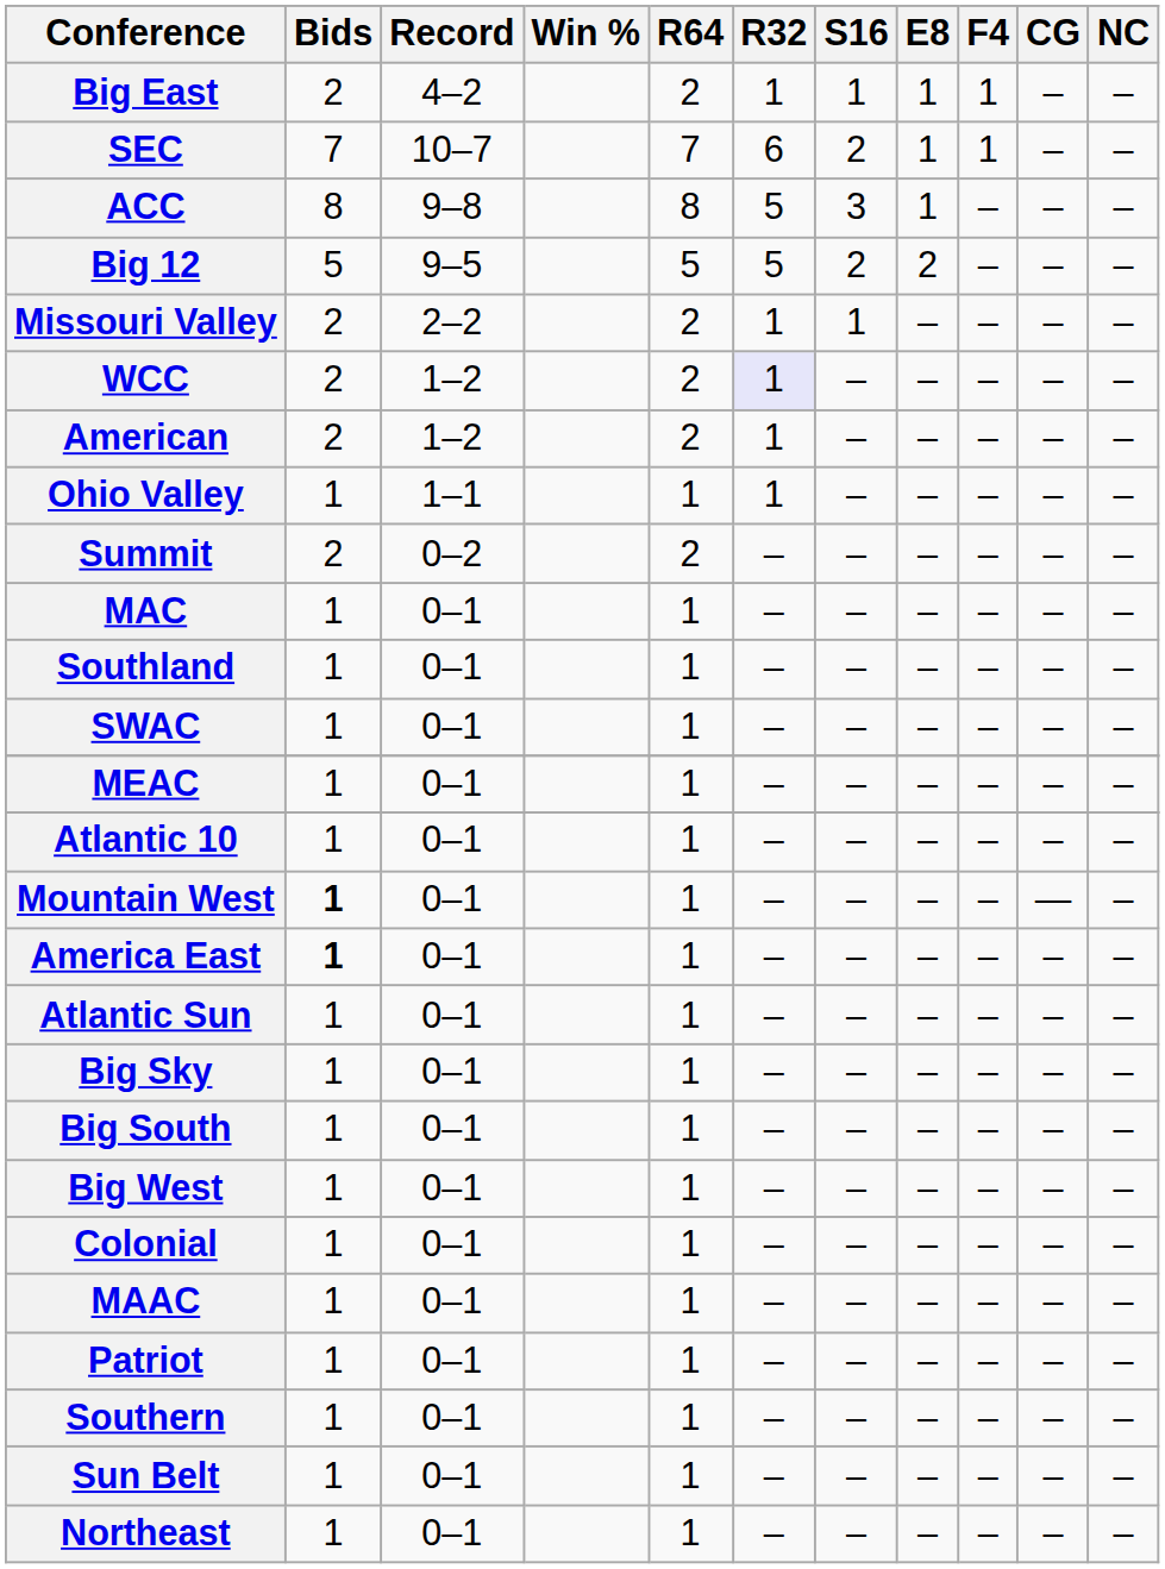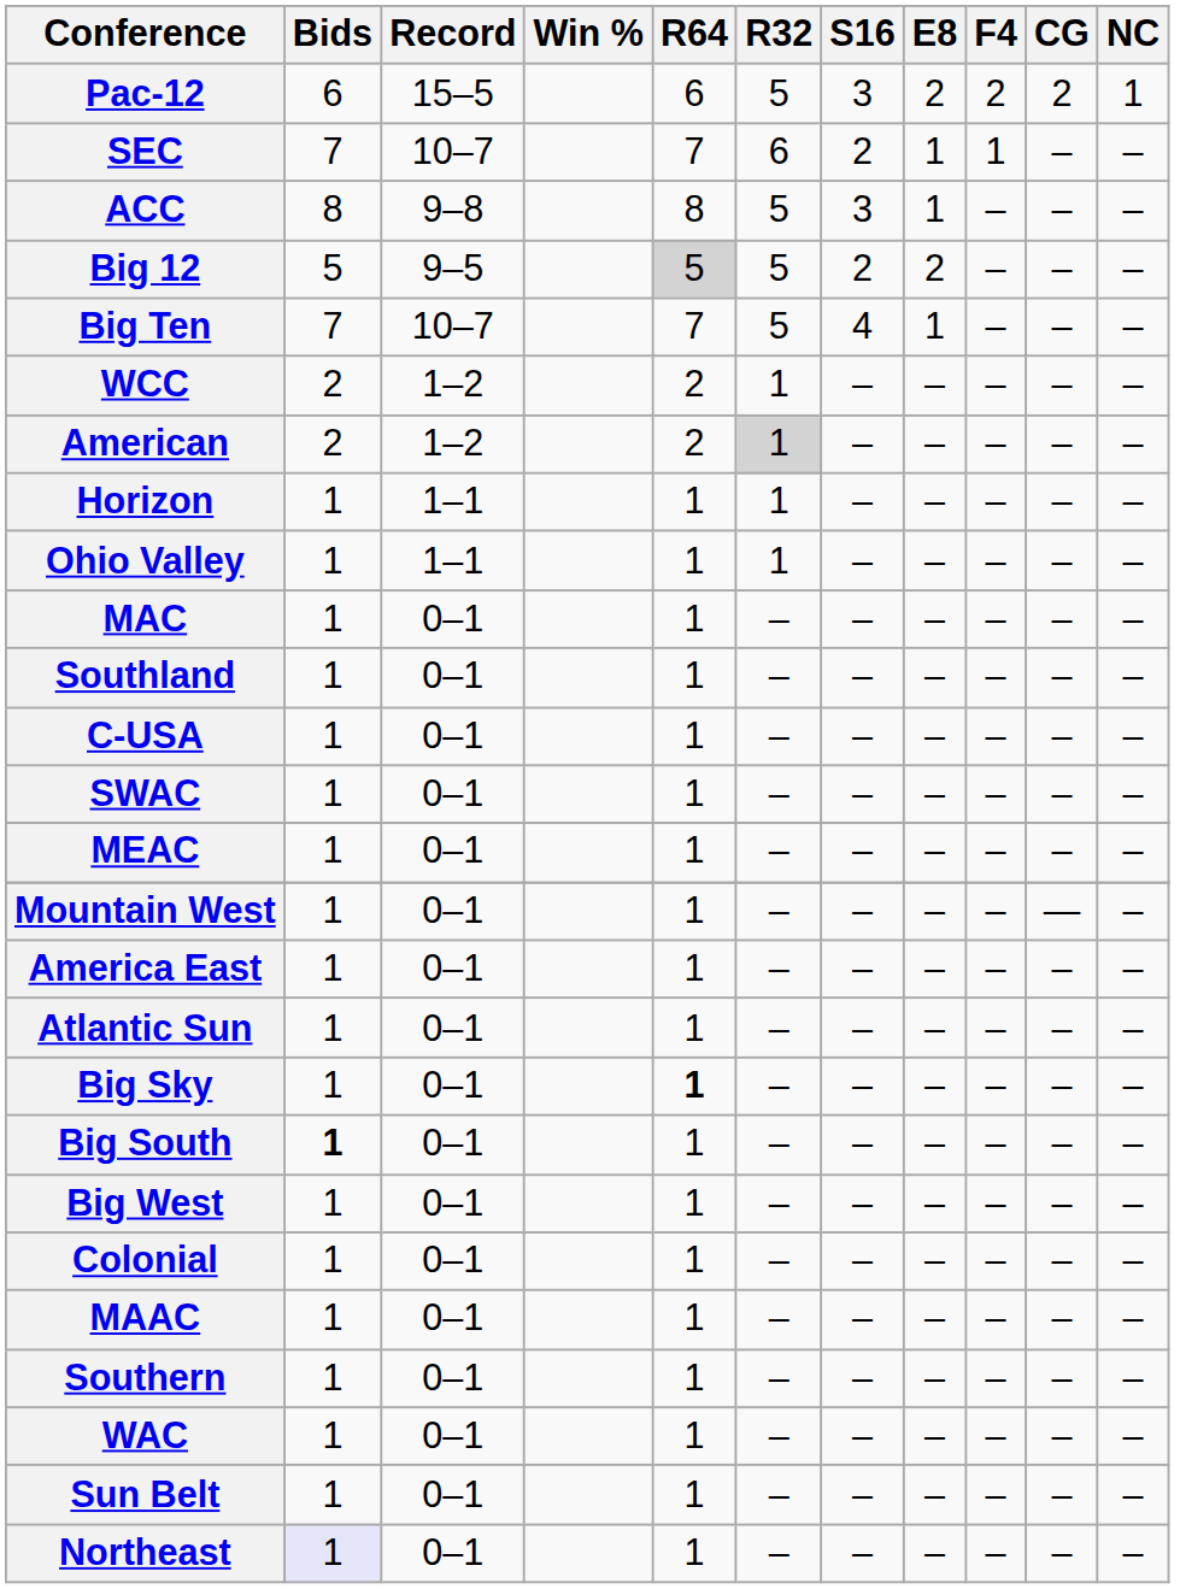 <table class="wikitable sortable plainrowheaders" style="text-align:center;">
 <tr>
 <th scope="col">Conference</th>
 <th scope="col">Bids</th>
 <th scope="col">Record</th>
 <th scope="col">Win %</th>
 <th scope="col">R64</th>
 <th scope="col">R32</th>
 <th scope="col">S16</th>
 <th scope="col">E8</th>
 <th scope="col">F4</th>
 <th scope="col">CG</th>
 <th scope="col">NC</th>
 </tr>
 <tr>
-<th scope="row"><a href='#'>Big East</a></th>
+<th scope="row"><a href='#'>Pac-12</a></th>
+<td>6</td>
+<td>15–5</td>
+<td></td>
+<td>6</td>
+<td>5</td>
+<td>3</td>
 <td>2</td>
-<td>4–2</td>
-<td></td>
+<td>2</td>
 <td>2</td>
 <td>1</td>
-<td>1</td>
-<td>1</td>
-<td>1</td>
-<td>–</td>
-<td>–</td>
 </tr>
 <tr>
 <th scope="row"><a href='#'>SEC</a></th>
 <td>7</td>
 <td>10–7</td>
 <td></td>
 <td>7</td>
 <td>6</td>
 <td>2</td>
 <td>1</td>
 <td>1</td>
 <td>–</td>
 <td>–</td>
 </tr>
 <tr>
 <th scope="row"><a href='#'>ACC</a></th>
 <td>8</td>
 <td>9–8</td>
 <td></td>
 <td>8</td>
 <td>5</td>
 <td>3</td>
 <td>1</td>
 <td>–</td>
 <td>–</td>
 <td>–</td>
 </tr>
 <tr>
 <th scope="row"><a href='#'>Big 12</a></th>
 <td>5</td>
 <td>9–5</td>
 <td></td>
-<td>5</td>
+<td style="background: lightgrey;">5</td>
 <td>5</td>
 <td>2</td>
 <td>2</td>
 <td>–</td>
 <td>–</td>
 <td>–</td>
 </tr>
 <tr>
-<th scope="row"><a href='#'>Missouri Valley</a></th>
-<td>2</td>
-<td>2–2</td>
+<th scope="row"><a href='#'>Big Ten</a></th>
+<td>7</td>
+<td>10–7</td>
 <td></td>
-<td>2</td>
+<td>7</td>
+<td>5</td>
+<td>4</td>
 <td>1</td>
-<td>1</td>
-<td>–</td>
 <td>–</td>
 <td>–</td>
 <td>–</td>
 </tr>
 <tr>
 <th scope="row"><a href='#'>WCC</a></th>
 <td>2</td>
 <td>1–2</td>
 <td></td>
 <td>2</td>
-<td style="background: lavender;">1</td>
+<td>1</td>
 <td>–</td>
 <td>–</td>
 <td>–</td>
 <td>–</td>
 <td>–</td>
 </tr>
 <tr>
 <th scope="row"><a href='#'>American</a></th>
 <td>2</td>
 <td>1–2</td>
 <td></td>
 <td>2</td>
+<td style="background: lightgrey;">1</td>
+<td>–</td>
+<td>–</td>
+<td>–</td>
+<td>–</td>
+<td>–</td>
+</tr>
+<tr>
+<th scope="row"><a href='#'>Horizon</a></th>
+<td>1</td>
+<td>1–1</td>
+<td></td>
+<td>1</td>
 <td>1</td>
 <td>–</td>
 <td>–</td>
 <td>–</td>
 <td>–</td>
 <td>–</td>
 </tr>
 <tr>
 <th scope="row"><a href='#'>Ohio Valley</a></th>
 <td>1</td>
 <td>1–1</td>
 <td></td>
 <td>1</td>
 <td>1</td>
 <td>–</td>
 <td>–</td>
 <td>–</td>
 <td>–</td>
 <td>–</td>
 </tr>
 <tr>
-<th scope="row"><a href='#'>Summit</a></th>
-<td>2</td>
-<td>0–2</td>
-<td></td>
-<td>2</td>
-<td>–</td>
-<td>–</td>
-<td>–</td>
-<td>–</td>
-<td>–</td>
-<td>–</td>
-</tr>
-<tr>
 <th scope="row"><a href='#'>MAC</a></th>
 <td>1</td>
 <td>0–1</td>
 <td></td>
 <td>1</td>
 <td>–</td>
 <td>–</td>
 <td>–</td>
 <td>–</td>
 <td>–</td>
 <td>–</td>
 </tr>
 <tr>
 <th scope="row"><a href='#'>Southland</a></th>
+<td>1</td>
+<td>0–1</td>
+<td></td>
+<td>1</td>
+<td>–</td>
+<td>–</td>
+<td>–</td>
+<td>–</td>
+<td>–</td>
+<td>–</td>
+</tr>
+<tr>
+<th scope="row"><a href='#'>C-USA</a></th>
 <td>1</td>
 <td>0–1</td>
 <td></td>
 <td>1</td>
 <td>–</td>
 <td>–</td>
 <td>–</td>
 <td>–</td>
 <td>–</td>
 <td>–</td>
 </tr>
 <tr>
 <th scope="row"><a href='#'>SWAC</a></th>
 <td>1</td>
 <td>0–1</td>
 <td></td>
 <td>1</td>
 <td>–</td>
 <td>–</td>
 <td>–</td>
 <td>–</td>
 <td>–</td>
 <td>–</td>
 </tr>
 <tr>
 </tr>
 <tr>
 </tr>
 <tr>
 <th scope="row"><a href='#'>MEAC</a></th>
 <td>1</td>
 <td>0–1</td>
 <td></td>
 <td>1</td>
 <td>–</td>
 <td>–</td>
 <td>–</td>
 <td>–</td>
 <td>–</td>
 <td>–</td>
 </tr>
 <tr>
 </tr>
 <tr>
-<th scope="row"><a href='#'>Atlantic 10</a></th>
+<th scope="row"><a href='#'>Mountain West</a></th>
 <td>1</td>
-<td>0–1</td>
-<td></td>
-<td>1</td>
-<td>–</td>
-<td>–</td>
-<td>–</td>
-<td>–</td>
-<td>–</td>
-<td>–</td>
-</tr>
-<tr>
-<th scope="row"><a href='#'>Mountain West</a></th>
-<td><strong>1</strong></td>
 <td>0–1</td>
 <td></td>
 <td>1</td>
 <td>–</td>
 <td>–</td>
 <td>–</td>
 <td>–</td>
 <td>—</td>
 <td>–</td>
 </tr>
 <tr>
 <th scope="row"><a href='#'>America East</a></th>
-<td><strong>1</strong></td>
+<td>1</td>
 <td>0–1</td>
 <td></td>
 <td>1</td>
 <td>–</td>
 <td>–</td>
 <td>–</td>
 <td>–</td>
 <td>–</td>
 <td>–</td>
 </tr>
 <tr>
 <th scope="row"><a href='#'>Atlantic Sun</a></th>
 <td>1</td>
 <td>0–1</td>
 <td></td>
 <td>1</td>
 <td>–</td>
 <td>–</td>
 <td>–</td>
 <td>–</td>
 <td>–</td>
 <td>–</td>
 </tr>
 <tr>
 <th scope="row"><a href='#'>Big Sky</a></th>
 <td>1</td>
 <td>0–1</td>
 <td></td>
-<td>1</td>
+<td><strong>1</strong></td>
 <td>–</td>
 <td>–</td>
 <td>–</td>
 <td>–</td>
 <td>–</td>
 <td>–</td>
 </tr>
 <tr>
 <th scope="row"><a href='#'>Big South</a></th>
-<td>1</td>
+<td><strong>1</strong></td>
 <td>0–1</td>
 <td></td>
 <td>1</td>
 <td>–</td>
 <td>–</td>
 <td>–</td>
 <td>–</td>
 <td>–</td>
 <td>–</td>
 </tr>
 <tr>
 <th scope="row"><a href='#'>Big West</a></th>
 <td>1</td>
 <td>0–1</td>
 <td></td>
 <td>1</td>
 <td>–</td>
 <td>–</td>
 <td>–</td>
 <td>–</td>
 <td>–</td>
 <td>–</td>
 </tr>
 <tr>
 <th scope="row"><a href='#'>Colonial</a></th>
 <td>1</td>
 <td>0–1</td>
 <td></td>
 <td>1</td>
 <td>–</td>
 <td>–</td>
 <td>–</td>
 <td>–</td>
 <td>–</td>
 <td>–</td>
 </tr>
 <tr>
 <th scope="row"><a href='#'>MAAC</a></th>
 <td>1</td>
 <td>0–1</td>
 <td></td>
 <td>1</td>
 <td>–</td>
 <td>–</td>
 <td>–</td>
 <td>–</td>
 <td>–</td>
 <td>–</td>
 </tr>
 <tr>
-<th scope="row"><a href='#'>Patriot</a></th>
+<th scope="row"><a href='#'>Southern</a></th>
 <td>1</td>
 <td>0–1</td>
 <td></td>
 <td>1</td>
 <td>–</td>
 <td>–</td>
 <td>–</td>
 <td>–</td>
 <td>–</td>
 <td>–</td>
 </tr>
 <tr>
-<th scope="row"><a href='#'>Southern</a></th>
+<th scope="row"><a href='#'>WAC</a></th>
 <td>1</td>
 <td>0–1</td>
 <td></td>
 <td>1</td>
 <td>–</td>
 <td>–</td>
 <td>–</td>
 <td>–</td>
 <td>–</td>
 <td>–</td>
 </tr>
 <tr>
 <th scope="row"><a href='#'>Sun Belt</a></th>
 <td>1</td>
 <td>0–1</td>
 <td></td>
 <td>1</td>
 <td>–</td>
 <td>–</td>
 <td>–</td>
 <td>–</td>
 <td>–</td>
 <td>–</td>
 </tr>
 <tr>
 <th scope="row"><a href='#'>Northeast</a></th>
-<td>1</td>
+<td style="background: lavender;">1</td>
 <td>0–1</td>
 <td></td>
 <td>1</td>
 <td>–</td>
 <td>–</td>
 <td>–</td>
 <td>–</td>
 <td>–</td>
 <td>–</td>
 </tr>
 </table>
